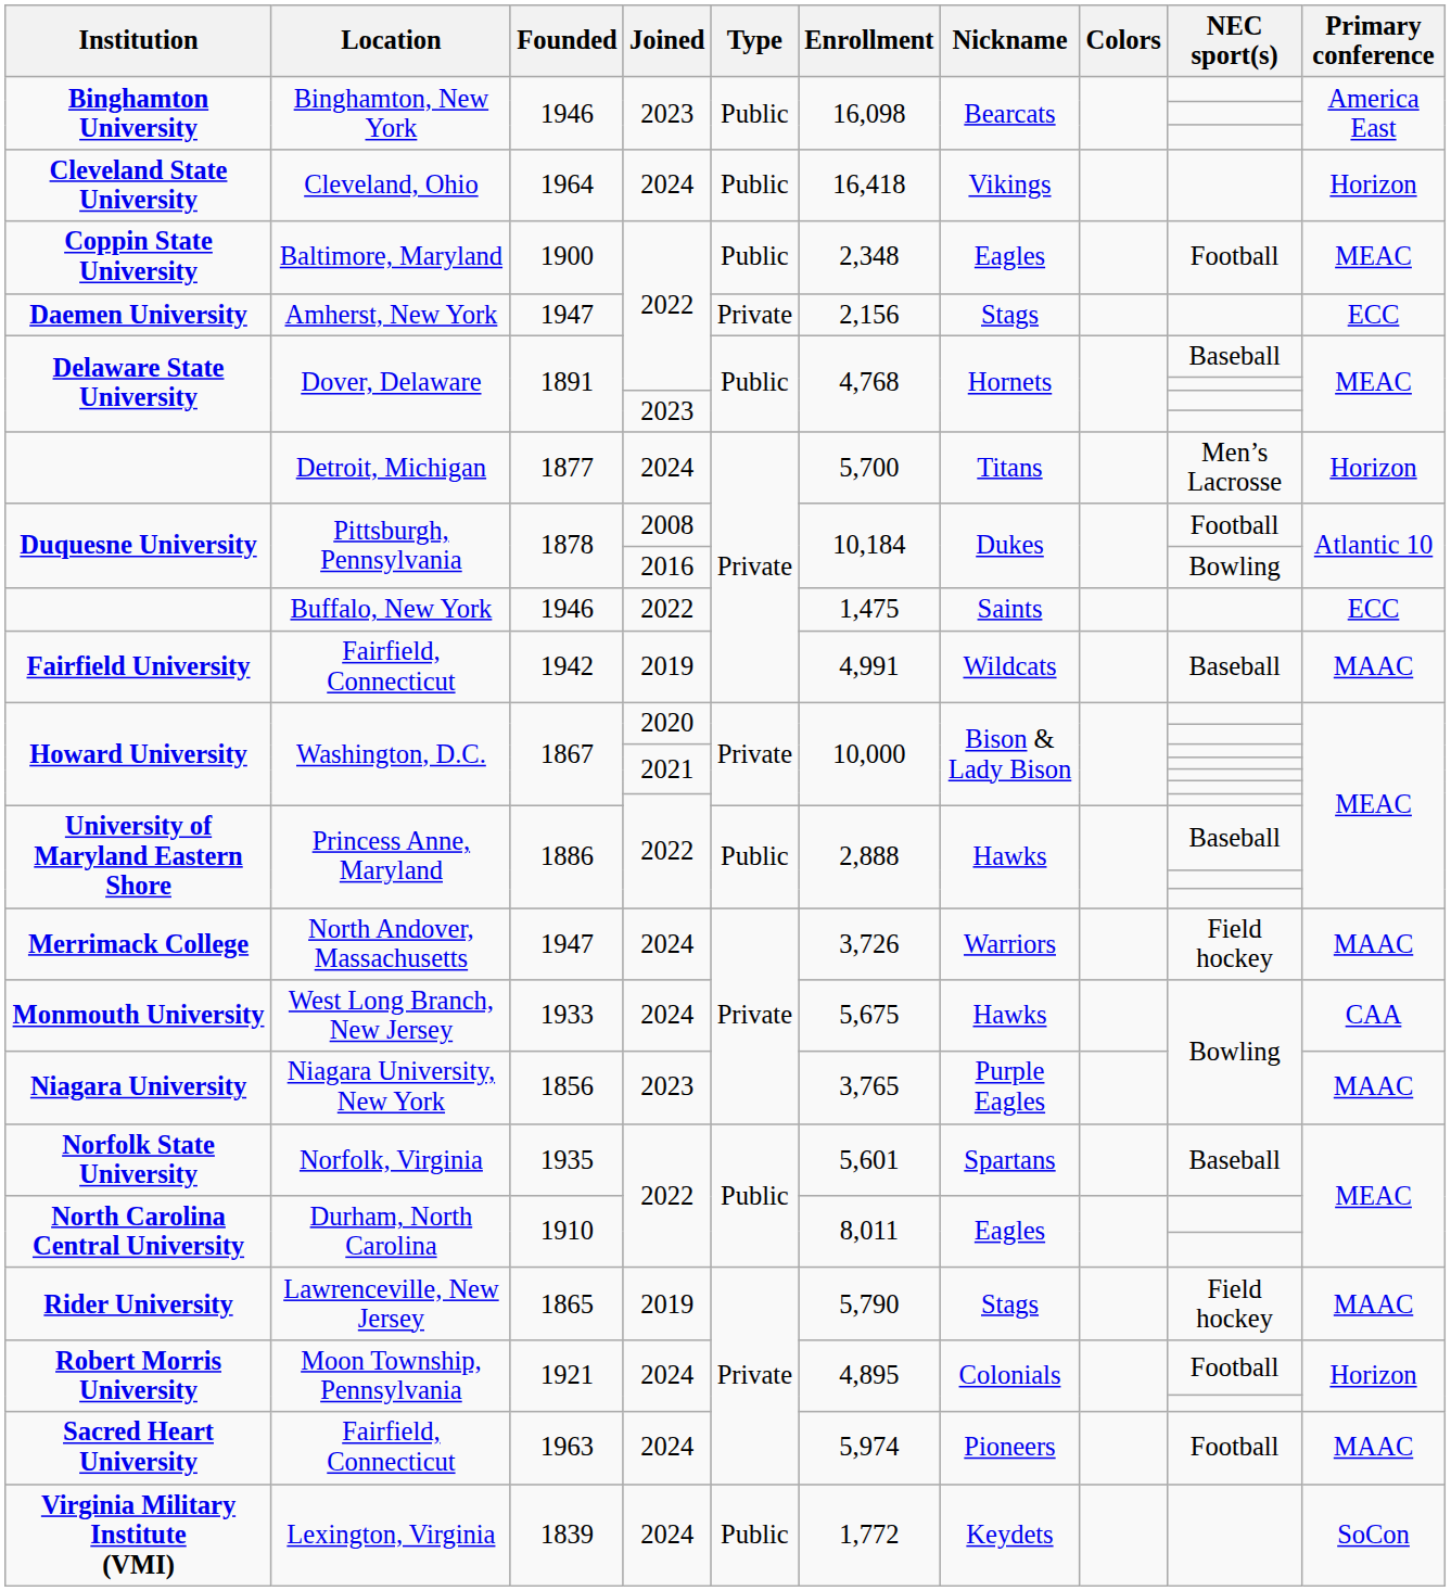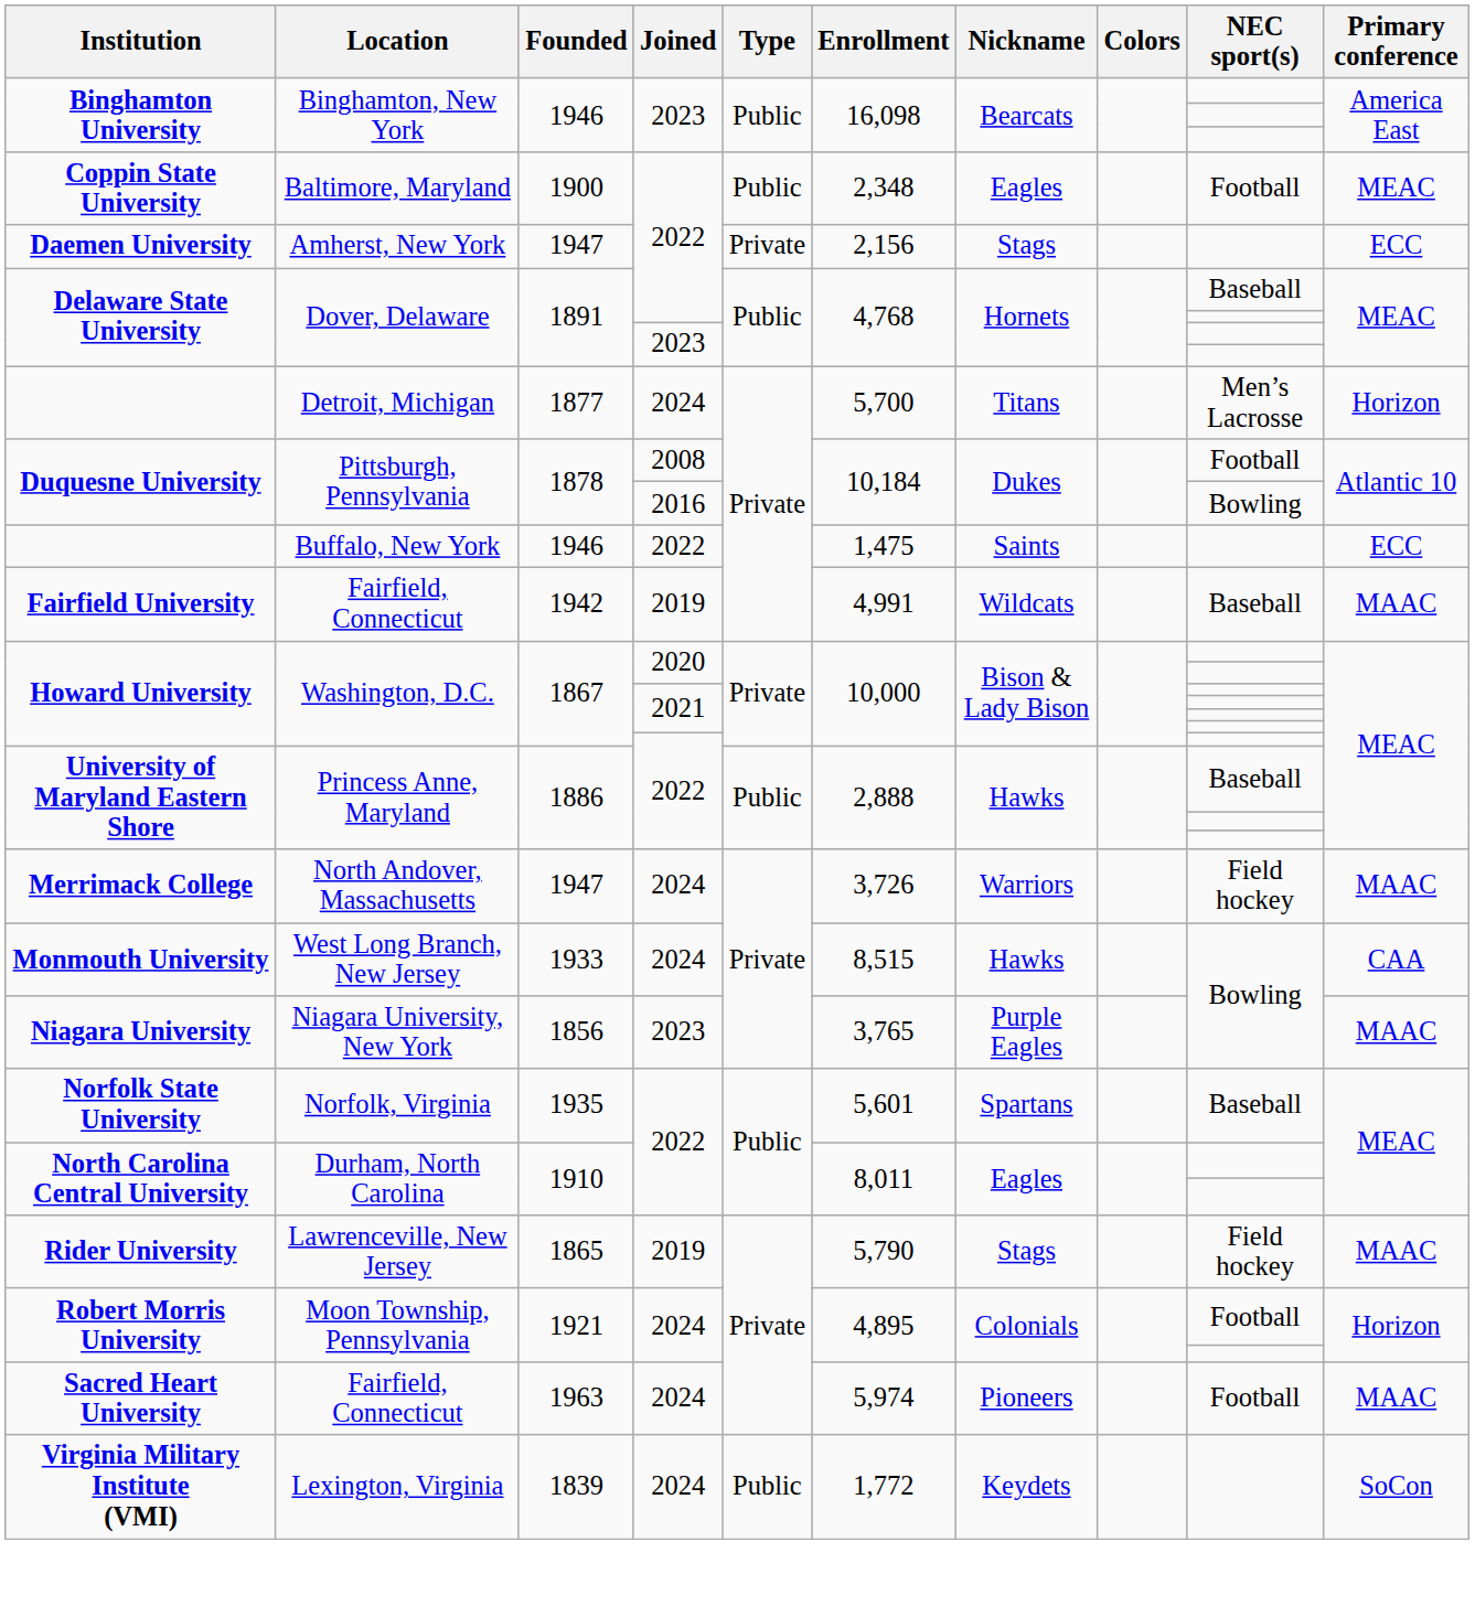 <table class="sortable wikitable" style="text-align: center;">
 <tr>
 <th>Institution</th>
 <th>Location</th>
 <th>Founded</th>
 <th>Joined</th>
 <th>Type</th>
 <th>Enrollment</th>
 <th>Nickname</th>
 <th class="unsortable">Colors</th>
 <th>NEC<br>sport(s)</th>
 <th>Primary<br>conference</th>
 </tr>
 <tr>
 <td rowspan=3><strong><a href='#'>Binghamton University</a></strong></td>
 <td rowspan=3><a href='#'>Binghamton, New York</a></td>
 <td rowspan=3>1946</td>
 <td rowspan=3>2023</td>
 <td rowspan=3>Public</td>
 <td rowspan=3>16,098</td>
 <td rowspan=3><a href='#'>Bearcats</a></td>
 <td rowspan=3></td>
 <td></td>
 <td rowspan=3><a href='#'>America East</a></td>
 </tr>
 <tr>
 <td></td>
 </tr>
 <tr>
 <td></td>
-</tr>
-<tr>
-<td><strong><a href='#'>Cleveland State University</a></strong></td>
-<td><a href='#'>Cleveland, Ohio</a></td>
-<td>1964</td>
-<td>2024</td>
-<td>Public</td>
-<td>16,418</td>
-<td><a href='#'>Vikings</a></td>
-<td></td>
-<td></td>
-<td><a href='#'>Horizon</a></td>
 </tr>
 <tr>
 <td><strong><a href='#'>Coppin State University</a></strong></td>
 <td><a href='#'>Baltimore, Maryland</a></td>
 <td>1900</td>
 <td rowspan=4>2022</td>
 <td>Public<br></td>
 <td>2,348</td>
 <td><a href='#'>Eagles</a></td>
 <td></td>
 <td>Football</td>
 <td><a href='#'>MEAC</a></td>
 </tr>
 <tr>
 <td><strong><a href='#'>Daemen University</a></strong></td>
 <td><a href='#'>Amherst, New York</a></td>
 <td>1947</td>
 <td>Private</td>
 <td>2,156</td>
 <td><a href='#'>Stags</a></td>
 <td></td>
 <td></td>
 <td><a href='#'>ECC</a></td>
 </tr>
 <tr>
 <td rowspan="4"><strong><a href='#'>Delaware State University</a></strong></td>
 <td rowspan="4"><a href='#'>Dover, Delaware</a></td>
 <td rowspan="4">1891</td>
 <td rowspan=4>Public<br></td>
 <td rowspan="4">4,768</td>
 <td rowspan="4"><a href='#'>Hornets</a></td>
 <td rowspan="4"></td>
 <td>Baseball</td>
 <td rowspan="4"><a href='#'>MEAC</a></td>
 </tr>
 <tr>
 <td></td>
 </tr>
 <tr>
 <td rowspan="2">2023</td>
 <td></td>
 </tr>
 <tr>
 <td></td>
 </tr>
 <tr>
 <td></td>
 <td><a href='#'>Detroit, Michigan</a></td>
 <td>1877</td>
 <td>2024</td>
 <td rowspan=5>Private</td>
 <td>5,700</td>
 <td><a href='#'>Titans</a></td>
 <td></td>
 <td>Men’s Lacrosse</td>
 <td><a href='#'>Horizon</a></td>
 </tr>
 <tr>
 <td rowspan="2"><strong><a href='#'>Duquesne University</a></strong></td>
 <td rowspan="2"><a href='#'>Pittsburgh, Pennsylvania</a></td>
 <td rowspan="2">1878</td>
 <td>2008</td>
 <td rowspan="2">10,184</td>
 <td rowspan="2"><a href='#'>Dukes</a></td>
 <td rowspan="2"></td>
 <td>Football</td>
 <td rowspan="2"><a href='#'>Atlantic 10</a></td>
 </tr>
 <tr>
 <td>2016</td>
 <td>Bowling</td>
 </tr>
 <tr>
 <td><strong></strong></td>
 <td><a href='#'>Buffalo, New York</a></td>
 <td>1946</td>
 <td>2022</td>
 <td>1,475</td>
 <td><a href='#'>Saints</a></td>
 <td></td>
 <td></td>
 <td><a href='#'>ECC</a></td>
 </tr>
 <tr>
 <td><strong><a href='#'>Fairfield University</a></strong></td>
 <td><a href='#'>Fairfield, Connecticut</a></td>
 <td>1942</td>
 <td>2019</td>
 <td>4,991</td>
 <td><a href='#'>Wildcats</a></td>
 <td></td>
 <td>Baseball</td>
 <td><a href='#'>MAAC</a></td>
 </tr>
 <tr>
 <td rowspan=7><strong><a href='#'>Howard University</a></strong></td>
 <td rowspan=7><a href='#'>Washington, D.C.</a></td>
 <td rowspan=7>1867</td>
 <td rowspan=2>2020</td>
 <td rowspan=7>Private<br></td>
 <td rowspan=7>10,000</td>
 <td rowspan=7><a href='#'>Bison</a> &<br><a href='#'>Lady Bison</a></td>
 <td rowspan=7></td>
 <td></td>
 <td rowspan=10><a href='#'>MEAC</a></td>
 </tr>
 <tr>
 <td></td>
 </tr>
 <tr>
 <td rowspan=4>2021</td>
 <td></td>
 </tr>
 <tr>
 <td></td>
 </tr>
 <tr>
 <td></td>
 </tr>
 <tr>
 <td></td>
 </tr>
 <tr>
 <td rowspan=4>2022</td>
 <td></td>
 </tr>
 <tr>
 <td rowspan=3><strong><a href='#'>University of Maryland Eastern Shore</a></strong></td>
 <td rowspan=3><a href='#'>Princess Anne, Maryland</a></td>
 <td rowspan=3>1886</td>
 <td rowspan=3>Public<br></td>
 <td rowspan=3>2,888</td>
 <td rowspan=3><a href='#'>Hawks</a></td>
 <td rowspan=3></td>
 <td>Baseball</td>
 </tr>
 <tr>
 <td></td>
 </tr>
 <tr>
 <td></td>
 </tr>
 <tr>
 <td><strong><a href='#'>Merrimack College</a></strong></td>
 <td><a href='#'>North Andover, Massachusetts</a></td>
 <td>1947</td>
 <td>2024</td>
 <td rowspan=3>Private</td>
 <td>3,726</td>
 <td><a href='#'>Warriors</a></td>
 <td></td>
 <td>Field hockey</td>
 <td><a href='#'>MAAC</a></td>
 </tr>
 <tr>
 <td><strong><a href='#'>Monmouth University</a></strong></td>
 <td><a href='#'>West Long Branch, New Jersey</a></td>
 <td>1933</td>
 <td>2024</td>
-<td>5,675</td>
+<td>8,515</td>
 <td><a href='#'>Hawks</a></td>
 <td></td>
 <td rowspan=2>Bowling</td>
 <td><a href='#'>CAA</a></td>
 </tr>
 <tr>
 <td><strong><a href='#'>Niagara University</a></strong></td>
 <td><a href='#'>Niagara University, New York</a></td>
 <td>1856</td>
 <td>2023</td>
 <td>3,765</td>
 <td><a href='#'>Purple Eagles</a></td>
 <td></td>
 <td><a href='#'>MAAC</a></td>
 </tr>
 <tr>
 <td><strong><a href='#'>Norfolk State University</a></strong></td>
 <td><a href='#'>Norfolk, Virginia</a></td>
 <td>1935</td>
 <td rowspan=3>2022</td>
 <td rowspan=3>Public<br></td>
 <td>5,601</td>
 <td><a href='#'>Spartans</a></td>
 <td></td>
 <td>Baseball</td>
 <td rowspan=3><a href='#'>MEAC</a></td>
 </tr>
 <tr>
 <td rowspan=2><strong><a href='#'>North Carolina Central University</a></strong></td>
 <td rowspan=2><a href='#'>Durham, North Carolina</a></td>
 <td rowspan=2>1910</td>
 <td rowspan=2>8,011</td>
 <td rowspan=2><a href='#'>Eagles</a></td>
 <td rowspan=2></td>
 <td></td>
 </tr>
 <tr>
 <td></td>
 </tr>
 <tr>
 <td><strong><a href='#'>Rider University</a></strong></td>
 <td><a href='#'>Lawrenceville, New Jersey</a></td>
 <td>1865</td>
 <td>2019</td>
 <td rowspan=4>Private</td>
 <td>5,790</td>
 <td><a href='#'>Stags</a></td>
 <td></td>
 <td>Field hockey</td>
 <td><a href='#'>MAAC</a></td>
 </tr>
 <tr>
 <td rowspan=2><strong><a href='#'>Robert Morris University</a></strong></td>
 <td rowspan=2><a href='#'>Moon Township, Pennsylvania</a></td>
 <td rowspan=2>1921</td>
 <td rowspan=2>2024</td>
 <td rowspan=2>4,895</td>
 <td rowspan=2><a href='#'>Colonials</a></td>
 <td rowspan=2></td>
 <td>Football</td>
 <td rowspan=2><a href='#'>Horizon</a></td>
 </tr>
 <tr>
 <td></td>
 </tr>
 <tr>
 <td><strong><a href='#'>Sacred Heart University</a></strong></td>
 <td><a href='#'>Fairfield, Connecticut</a></td>
 <td>1963</td>
 <td>2024</td>
 <td>5,974</td>
 <td><a href='#'>Pioneers</a></td>
 <td></td>
 <td>Football</td>
 <td><a href='#'>MAAC</a></td>
 </tr>
 <tr>
 <td><strong><a href='#'>Virginia Military Institute</a><br>(VMI)</strong></td>
 <td><a href='#'>Lexington, Virginia</a></td>
 <td>1839</td>
 <td>2024</td>
 <td>Public<br></td>
 <td>1,772</td>
 <td><a href='#'>Keydets</a></td>
 <td></td>
 <td></td>
 <td><a href='#'>SoCon</a></td>
 </tr>
 </table>
